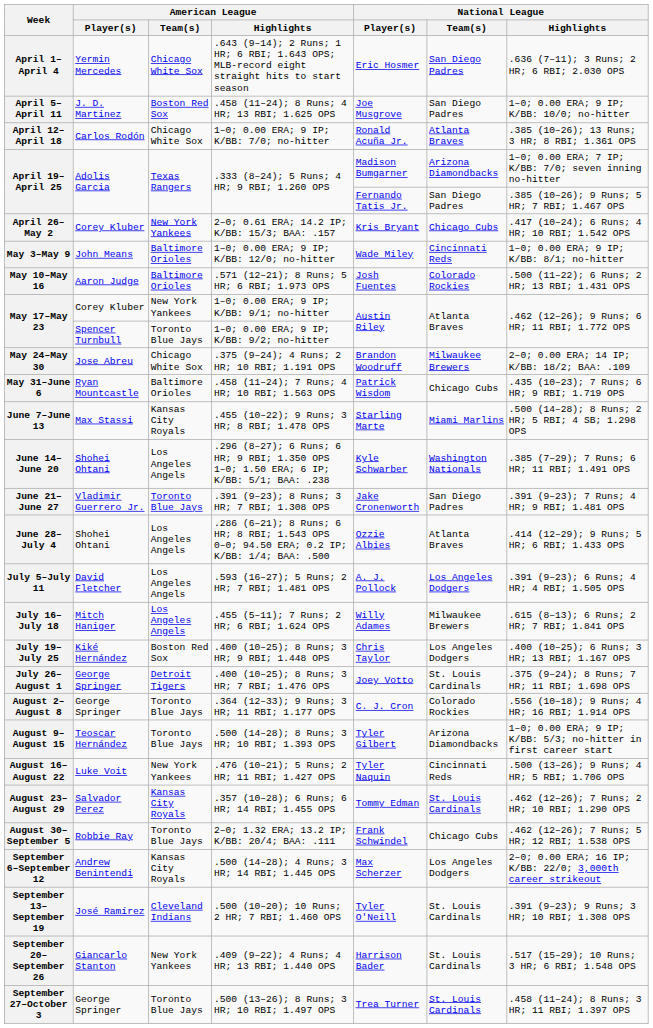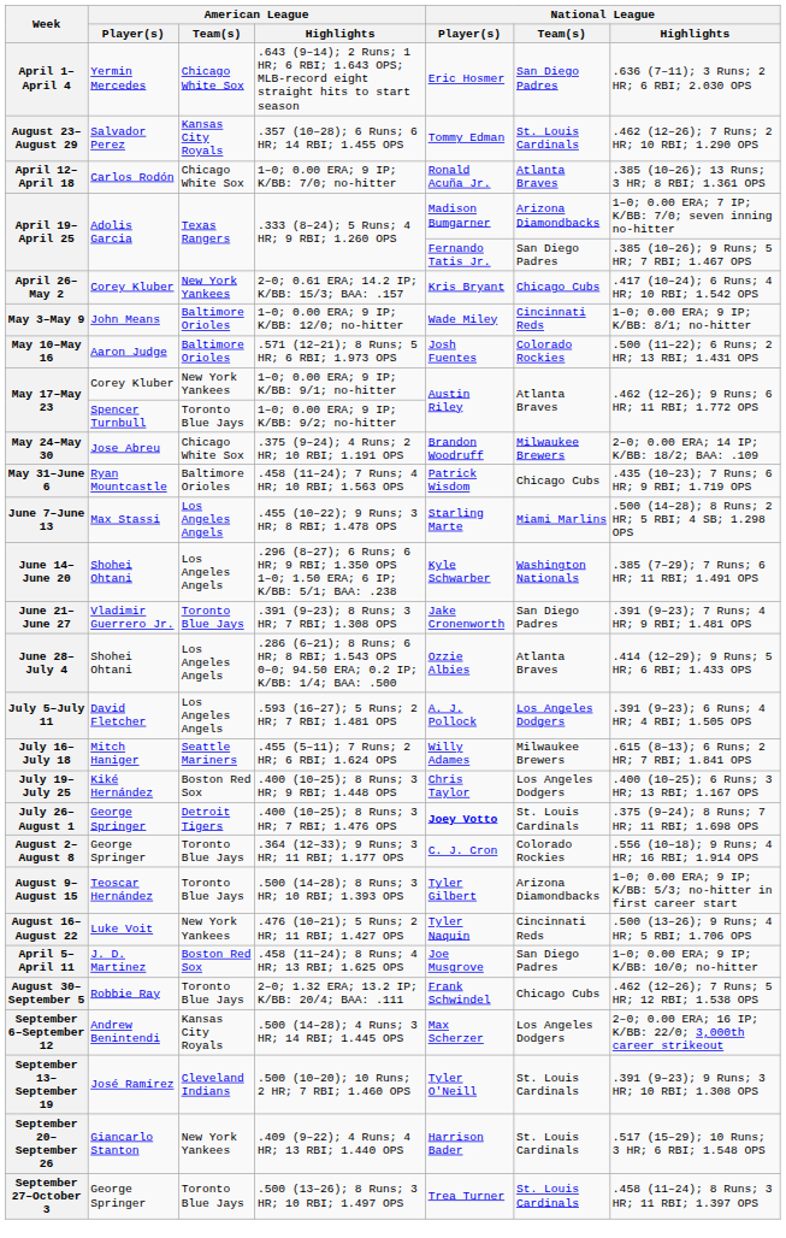 <table class="wikitable plainrowheaders">
 <tr>
 <th rowspan=2>Week</th>
 <th colspan=3>American League</th>
 <th colspan=3>National League</th>
 </tr>
 <tr>
 <th>Player(s)</th>
 <th>Team(s)</th>
 <th width=22%>Highlights</th>
 <th>Player(s)</th>
 <th>Team(s)</th>
 <th width=22%>Highlights</th>
 </tr>
 <tr>
 <th scope="row">April 1–April 4</th>
 <td><a href='#'>Yermin Mercedes</a></td>
 <td><a href='#'>Chicago White Sox</a></td>
 <td>.643 (9–14); 2 Runs; 1 HR; 6 RBI; 1.643 OPS; MLB-record eight straight hits to start season</td>
 <td><a href='#'>Eric Hosmer</a></td>
 <td><a href='#'>San Diego Padres</a></td>
 <td>.636 (7–11); 3 Runs; 2 HR; 6 RBI; 2.030 OPS</td>
 </tr>
 <tr>
-<th scope="row">April 5–April 11</th>
-<td><a href='#'>J. D. Martinez</a></td>
-<td><a href='#'>Boston Red Sox</a></td>
-<td>.458 (11–24); 8 Runs; 4 HR; 13 RBI; 1.625 OPS</td>
-<td><a href='#'>Joe Musgrove</a></td>
-<td>San Diego Padres</td>
-<td>1–0; 0.00 ERA; 9 IP; K/BB: 10/0; no-hitter</td>
+<th scope="row">August 23–August 29</th>
+<td><a href='#'>Salvador Perez</a></td>
+<td><a href='#'>Kansas City Royals</a></td>
+<td>.357 (10–28); 6 Runs; 6 HR; 14 RBI; 1.455 OPS</td>
+<td><a href='#'>Tommy Edman</a></td>
+<td><a href='#'>St. Louis Cardinals</a></td>
+<td>.462 (12–26); 7 Runs; 2 HR; 10 RBI; 1.290 OPS</td>
 </tr>
 <tr>
 <th scope="row">April 12–April 18</th>
 <td><a href='#'>Carlos Rodón</a></td>
 <td>Chicago White Sox</td>
 <td>1–0; 0.00 ERA; 9 IP; K/BB: 7/0; no-hitter</td>
 <td><a href='#'>Ronald Acuña Jr.</a></td>
 <td><a href='#'>Atlanta Braves</a></td>
 <td>.385 (10–26); 13 Runs; 3 HR; 8 RBI; 1.361 OPS</td>
 </tr>
 <tr>
 <th rowspan="2" scope="row">April 19–April 25</th>
 <td rowspan="2"><a href='#'>Adolis Garcia</a></td>
 <td rowspan="2"><a href='#'>Texas Rangers</a></td>
 <td rowspan="2">.333 (8–24); 5 Runs; 4 HR; 9 RBI; 1.260 OPS</td>
 <td><a href='#'>Madison Bumgarner</a></td>
 <td><a href='#'>Arizona Diamondbacks</a></td>
 <td>1–0; 0.00 ERA; 7 IP; K/BB: 7/0; seven inning no-hitter</td>
 </tr>
 <tr>
 <td><a href='#'>Fernando Tatis Jr.</a></td>
 <td>San Diego Padres</td>
 <td>.385 (10–26); 9 Runs; 5 HR; 7 RBI; 1.467 OPS</td>
 </tr>
 <tr>
 <th scope="row">April 26–May 2</th>
 <td><a href='#'>Corey Kluber</a></td>
 <td><a href='#'>New York Yankees</a></td>
 <td>2–0; 0.61 ERA; 14.2 IP; K/BB: 15/3; BAA: .157</td>
 <td><a href='#'>Kris Bryant</a></td>
 <td><a href='#'>Chicago Cubs</a></td>
 <td>.417 (10–24); 6 Runs; 4 HR; 10 RBI; 1.542 OPS</td>
 </tr>
 <tr>
 <th scope="row">May 3–May 9</th>
 <td><a href='#'>John Means</a></td>
 <td><a href='#'>Baltimore Orioles</a></td>
 <td>1–0; 0.00 ERA; 9 IP; K/BB: 12/0; no-hitter</td>
 <td><a href='#'>Wade Miley</a></td>
 <td><a href='#'>Cincinnati Reds</a></td>
 <td>1–0; 0.00 ERA; 9 IP; K/BB: 8/1; no-hitter</td>
 </tr>
 <tr>
 <th scope="row">May 10–May 16</th>
 <td><a href='#'>Aaron Judge</a></td>
 <td><a href='#'>Baltimore Orioles</a></td>
 <td>.571 (12–21); 8 Runs; 5 HR; 6 RBI; 1.973 OPS</td>
 <td><a href='#'>Josh Fuentes</a></td>
 <td><a href='#'>Colorado Rockies</a></td>
 <td>.500 (11–22); 6 Runs; 2 HR; 13 RBI; 1.431 OPS</td>
 </tr>
 <tr>
 <th rowspan="2" scope="row">May 17–May 23</th>
 <td>Corey Kluber</td>
 <td>New York Yankees</td>
 <td>1–0; 0.00 ERA; 9 IP; K/BB: 9/1; no-hitter</td>
 <td rowspan="2"><a href='#'>Austin Riley</a></td>
 <td rowspan="2">Atlanta Braves</td>
 <td rowspan="2">.462 (12–26); 9 Runs; 6 HR; 11 RBI; 1.772 OPS</td>
 </tr>
 <tr>
 <td><a href='#'>Spencer Turnbull</a></td>
 <td>Toronto Blue Jays</td>
 <td>1–0; 0.00 ERA; 9 IP; K/BB: 9/2; no-hitter</td>
 </tr>
 <tr>
 <th scope="row">May 24–May 30</th>
 <td><a href='#'>Jose Abreu</a></td>
 <td>Chicago White Sox</td>
 <td>.375 (9–24); 4 Runs; 2 HR; 10 RBI; 1.191 OPS</td>
 <td><a href='#'>Brandon Woodruff</a></td>
 <td><a href='#'>Milwaukee Brewers</a></td>
 <td>2–0; 0.00 ERA; 14 IP; K/BB: 18/2; BAA: .109</td>
 </tr>
 <tr>
 <th scope="row">May 31–June 6</th>
 <td><a href='#'>Ryan Mountcastle</a></td>
 <td>Baltimore Orioles</td>
 <td>.458 (11–24); 7 Runs; 4 HR; 10 RBI; 1.563 OPS</td>
 <td><a href='#'>Patrick Wisdom</a></td>
 <td>Chicago Cubs</td>
 <td>.435 (10–23); 7 Runs; 6 HR; 9 RBI; 1.719 OPS</td>
 </tr>
 <tr>
 <th scope="row">June 7–June 13</th>
 <td><a href='#'>Max Stassi</a></td>
-<td>Kansas City Royals</td>
+<td><a href='#'>Los Angeles Angels</a></td>
 <td>.455 (10–22); 9 Runs; 3 HR; 8 RBI; 1.478 OPS</td>
 <td><a href='#'>Starling Marte</a></td>
 <td><a href='#'>Miami Marlins</a></td>
 <td>.500 (14–28); 8 Runs; 2 HR; 5 RBI; 4 SB; 1.298 OPS</td>
 </tr>
 <tr>
 <th scope="row">June 14–June 20</th>
 <td><a href='#'>Shohei Ohtani</a></td>
 <td>Los Angeles Angels</td>
 <td>.296 (8–27); 6 Runs; 6 HR; 9 RBI; 1.350 OPS<br>1–0; 1.50 ERA; 6 IP; K/BB: 5/1; BAA: .238</td>
 <td><a href='#'>Kyle Schwarber</a></td>
 <td><a href='#'>Washington Nationals</a></td>
 <td>.385 (7–29); 7 Runs; 6 HR; 11 RBI; 1.491 OPS</td>
 </tr>
 <tr>
 <th scope="row">June 21–June 27</th>
 <td><a href='#'>Vladimir Guerrero Jr.</a></td>
 <td><a href='#'>Toronto Blue Jays</a></td>
 <td>.391 (9–23); 8 Runs; 3 HR; 7 RBI; 1.308 OPS</td>
 <td><a href='#'>Jake Cronenworth</a></td>
 <td>San Diego Padres</td>
 <td>.391 (9–23); 7 Runs; 4 HR; 9 RBI; 1.481 OPS</td>
 </tr>
 <tr>
 <th scope="row">June 28–July 4</th>
 <td>Shohei Ohtani</td>
 <td>Los Angeles Angels</td>
 <td>.286 (6–21); 8 Runs; 6 HR; 8 RBI; 1.543 OPS<br>0–0; 94.50 ERA; 0.2 IP; K/BB: 1/4; BAA: .500</td>
 <td><a href='#'>Ozzie Albies</a></td>
 <td>Atlanta Braves</td>
 <td>.414 (12–29); 9 Runs; 5 HR; 6 RBI; 1.433 OPS</td>
 </tr>
 <tr>
 <th scope="row">July 5–July 11</th>
 <td><a href='#'>David Fletcher</a></td>
 <td>Los Angeles Angels</td>
 <td>.593 (16–27); 5 Runs; 2 HR; 7 RBI; 1.481 OPS</td>
 <td><a href='#'>A. J. Pollock</a></td>
 <td><a href='#'>Los Angeles Dodgers</a></td>
 <td>.391 (9–23); 6 Runs; 4 HR; 4 RBI; 1.505 OPS</td>
 </tr>
 <tr>
 <th scope="row">July 16–July 18</th>
 <td><a href='#'>Mitch Haniger</a></td>
-<td><a href='#'>Los Angeles Angels</a></td>
+<td><a href='#'>Seattle Mariners</a></td>
 <td>.455 (5–11); 7 Runs; 2 HR; 6 RBI; 1.624 OPS</td>
 <td><a href='#'>Willy Adames</a></td>
 <td>Milwaukee Brewers</td>
 <td>.615 (8–13); 6 Runs; 2 HR; 7 RBI; 1.841 OPS</td>
 </tr>
 <tr>
 <th scope="row">July 19–July 25</th>
 <td><a href='#'>Kiké Hernández</a></td>
 <td>Boston Red Sox</td>
 <td>.400 (10–25); 8 Runs; 3 HR; 9 RBI; 1.448 OPS</td>
 <td><a href='#'>Chris Taylor</a></td>
 <td>Los Angeles Dodgers</td>
 <td>.400 (10–25); 6 Runs; 3 HR; 13 RBI; 1.167 OPS</td>
 </tr>
 <tr>
 <th scope="row">July 26–August 1</th>
 <td><a href='#'>George Springer</a></td>
 <td><a href='#'>Detroit Tigers</a></td>
 <td>.400 (10–25); 8 Runs; 3 HR; 7 RBI; 1.476 OPS</td>
-<td><a href='#'>Joey Votto</a></td>
+<td><strong><a href='#'>Joey Votto</a></strong></td>
 <td>St. Louis Cardinals</td>
 <td>.375 (9–24); 8 Runs; 7 HR; 11 RBI; 1.698 OPS</td>
 </tr>
 <tr>
 <th scope="row">August 2–August 8</th>
 <td>George Springer</td>
 <td>Toronto Blue Jays</td>
 <td>.364 (12–33); 9 Runs; 3 HR; 11 RBI; 1.177 OPS</td>
 <td><a href='#'>C. J. Cron</a></td>
 <td>Colorado Rockies</td>
 <td>.556 (10–18); 9 Runs; 4 HR; 16 RBI; 1.914 OPS</td>
 </tr>
 <tr>
 <th scope="row">August 9–August 15</th>
 <td><a href='#'>Teoscar Hernández</a></td>
 <td>Toronto Blue Jays</td>
 <td>.500 (14–28); 8 Runs; 3 HR; 10 RBI; 1.393 OPS</td>
 <td><a href='#'>Tyler Gilbert</a></td>
 <td>Arizona Diamondbacks</td>
 <td>1–0; 0.00 ERA; 9 IP; K/BB: 5/3; no-hitter in first career start</td>
 </tr>
 <tr>
 <th scope="row">August 16–August 22</th>
 <td><a href='#'>Luke Voit</a></td>
 <td>New York Yankees</td>
 <td>.476 (10–21); 5 Runs; 2 HR; 11 RBI; 1.427 OPS</td>
 <td><a href='#'>Tyler Naquin</a></td>
 <td>Cincinnati Reds</td>
 <td>.500 (13–26); 9 Runs; 4 HR; 5 RBI; 1.706 OPS</td>
 </tr>
 <tr>
-<th scope="row">August 23–August 29</th>
-<td><a href='#'>Salvador Perez</a></td>
-<td><a href='#'>Kansas City Royals</a></td>
-<td>.357 (10–28); 6 Runs; 6 HR; 14 RBI; 1.455 OPS</td>
-<td><a href='#'>Tommy Edman</a></td>
-<td><a href='#'>St. Louis Cardinals</a></td>
-<td>.462 (12–26); 7 Runs; 2 HR; 10 RBI; 1.290 OPS</td>
+<th scope="row">April 5–April 11</th>
+<td><a href='#'>J. D. Martinez</a></td>
+<td><a href='#'>Boston Red Sox</a></td>
+<td>.458 (11–24); 8 Runs; 4 HR; 13 RBI; 1.625 OPS</td>
+<td><a href='#'>Joe Musgrove</a></td>
+<td>San Diego Padres</td>
+<td>1–0; 0.00 ERA; 9 IP; K/BB: 10/0; no-hitter</td>
 </tr>
 <tr>
 <th scope="row">August 30–September 5</th>
 <td><a href='#'>Robbie Ray</a></td>
 <td>Toronto Blue Jays</td>
 <td>2–0; 1.32 ERA; 13.2 IP; K/BB: 20/4; BAA: .111</td>
 <td><a href='#'>Frank Schwindel</a></td>
 <td>Chicago Cubs</td>
 <td>.462 (12–26); 7 Runs; 5 HR; 12 RBI; 1.538 OPS</td>
 </tr>
 <tr>
 <th scope="row">September 6–September 12</th>
 <td><a href='#'>Andrew Benintendi</a></td>
 <td>Kansas City Royals</td>
 <td>.500 (14–28); 4 Runs; 3 HR; 14 RBI; 1.445 OPS</td>
 <td><a href='#'>Max Scherzer</a></td>
 <td>Los Angeles Dodgers</td>
 <td>2–0; 0.00 ERA; 16 IP; K/BB: 22/0; <a href='#'>3,000th career strikeout</a></td>
 </tr>
 <tr>
 <th scope="row">September 13–September 19</th>
 <td><a href='#'>José Ramírez</a></td>
 <td><a href='#'>Cleveland Indians</a></td>
 <td>.500 (10–20); 10 Runs; 2 HR; 7 RBI; 1.460 OPS</td>
 <td><a href='#'>Tyler O'Neill</a></td>
 <td>St. Louis Cardinals</td>
 <td>.391 (9–23); 9 Runs; 3 HR; 10 RBI; 1.308 OPS</td>
 </tr>
 <tr>
 <th scope="row">September 20–September 26</th>
 <td><a href='#'>Giancarlo Stanton</a></td>
 <td>New York Yankees</td>
 <td>.409 (9–22); 4 Runs; 4 HR; 13 RBI; 1.440 OPS</td>
 <td><a href='#'>Harrison Bader</a></td>
 <td>St. Louis Cardinals</td>
 <td>.517 (15–29); 10 Runs; 3 HR; 6 RBI; 1.548 OPS</td>
 </tr>
 <tr>
 <th scope="row">September 27–October 3</th>
 <td>George Springer</td>
 <td>Toronto Blue Jays</td>
 <td>.500 (13–26); 8 Runs; 3 HR; 10 RBI; 1.497 OPS</td>
 <td><a href='#'>Trea Turner</a></td>
 <td><a href='#'>St. Louis Cardinals</a></td>
 <td>.458 (11–24); 8 Runs; 3 HR; 11 RBI; 1.397 OPS</td>
 </tr>
 </table>
